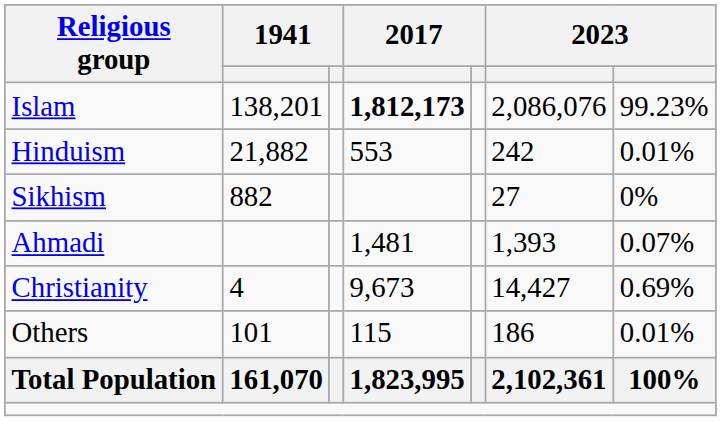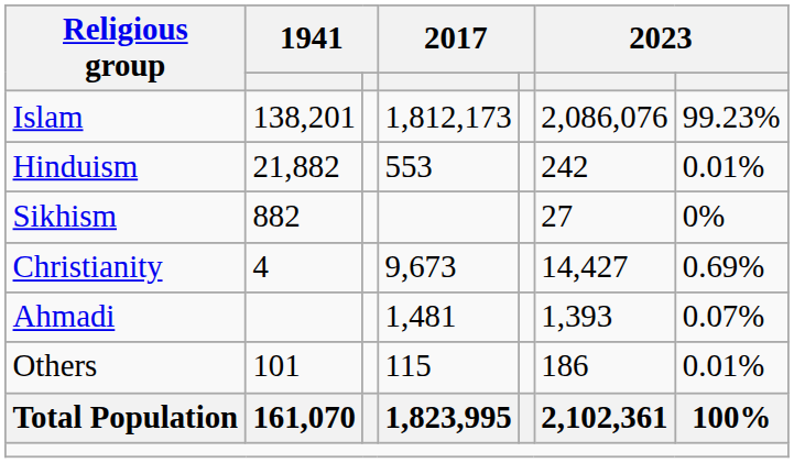 <table class="wikitable sortable">
 <tr>
 <th rowspan="2"><a href='#'>Religious</a><br>group</th>
 <th colspan="2">1941</th>
 <th colspan="2">2017</th>
 <th colspan="2">2023</th>
 </tr>
 <tr>
 <th><a href='#'></a></th>
 <th></th>
 <th></th>
 <th></th>
 <th></th>
 <th></th>
 </tr>
 <tr>
 <td><a href='#'>Islam</a> </td>
 <td>138,201</td>
 <td></td>
-<td><strong>1,812,173</strong></td>
+<td>1,812,173</td>
 <td></td>
 <td>2,086,076</td>
 <td>99.23%</td>
 </tr>
 <tr>
 <td><a href='#'>Hinduism</a> </td>
 <td>21,882</td>
 <td></td>
 <td>553</td>
 <td></td>
 <td>242</td>
 <td>0.01%</td>
 </tr>
 <tr>
 <td><a href='#'>Sikhism</a> </td>
 <td>882</td>
 <td></td>
 <td></td>
 <td></td>
 <td>27</td>
 <td>0%</td>
 </tr>
 <tr>
+<td><a href='#'>Christianity</a> </td>
+<td>4</td>
+<td></td>
+<td>9,673</td>
+<td></td>
+<td>14,427</td>
+<td>0.69%</td>
+</tr>
+<tr>
 <td><a href='#'>Ahmadi</a></td>
 <td></td>
 <td></td>
 <td>1,481</td>
 <td></td>
 <td>1,393</td>
 <td>0.07%</td>
-</tr>
-<tr>
-<td><a href='#'>Christianity</a> </td>
-<td>4</td>
-<td></td>
-<td>9,673</td>
-<td></td>
-<td>14,427</td>
-<td>0.69%</td>
 </tr>
 <tr>
 <td>Others </td>
 <td>101</td>
 <td></td>
 <td>115</td>
 <td></td>
 <td>186</td>
 <td>0.01%</td>
 </tr>
 <tr>
 <th>Total Population</th>
 <th>161,070</th>
 <th></th>
 <th>1,823,995</th>
 <th></th>
 <th>2,102,361</th>
 <th>100%</th>
 </tr>
 <tr class="sortbottom">
 <td colspan="7"></td>
 </tr>
 </table>
